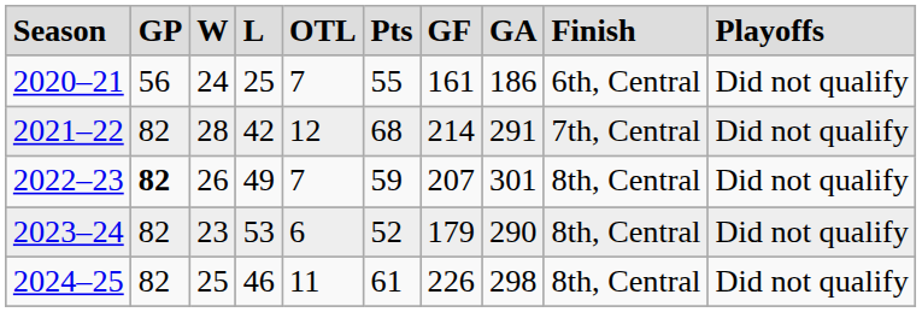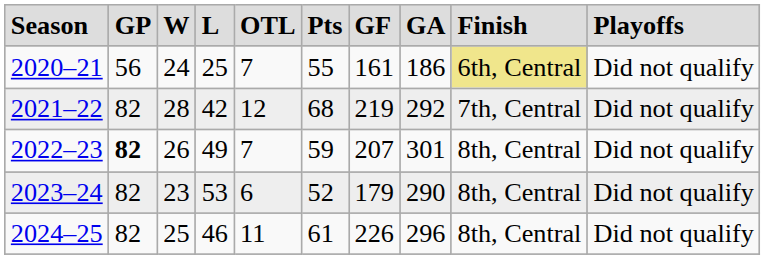 <table class="wikitable">
 <tr style="font-weight:bold; background:#ddd;">
 <td>Season</td>
 <td>GP</td>
 <td>W</td>
 <td>L</td>
 <td>OTL</td>
 <td>Pts</td>
 <td>GF</td>
 <td>GA</td>
 <td>Finish</td>
 <td>Playoffs</td>
 </tr>
 <tr>
 <td><a href='#'>2020–21</a></td>
 <td>56</td>
 <td>24</td>
 <td>25</td>
 <td>7</td>
 <td>55</td>
 <td>161</td>
 <td>186</td>
-<td>6th, Central</td>
+<td style="background: khaki;">6th, Central</td>
 <td>Did not qualify</td>
 </tr>
 <tr style="background:#eee;">
 <td><a href='#'>2021–22</a></td>
 <td>82</td>
 <td>28</td>
 <td>42</td>
 <td>12</td>
 <td>68</td>
-<td>214</td>
-<td>291</td>
+<td>219</td>
+<td>292</td>
 <td>7th, Central</td>
 <td>Did not qualify</td>
 </tr>
 <tr>
 <td><a href='#'>2022–23</a></td>
 <td><strong>82</strong></td>
 <td>26</td>
 <td>49</td>
 <td>7</td>
 <td>59</td>
 <td>207</td>
 <td>301</td>
 <td>8th, Central</td>
 <td>Did not qualify</td>
 </tr>
 <tr style="background:#eee;">
 <td><a href='#'>2023–24</a></td>
 <td>82</td>
 <td>23</td>
 <td>53</td>
 <td>6</td>
 <td>52</td>
 <td>179</td>
 <td>290</td>
 <td>8th, Central</td>
 <td>Did not qualify</td>
 </tr>
 <tr>
 <td><a href='#'>2024–25</a></td>
 <td>82</td>
 <td>25</td>
 <td>46</td>
 <td>11</td>
 <td>61</td>
 <td>226</td>
-<td>298</td>
+<td>296</td>
 <td>8th, Central</td>
 <td>Did not qualify</td>
 </tr>
 </table>
